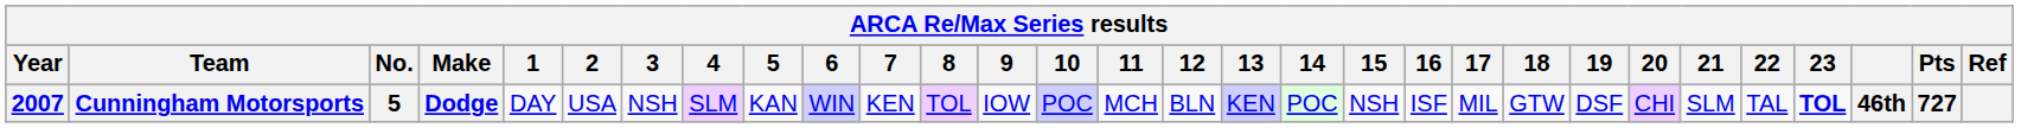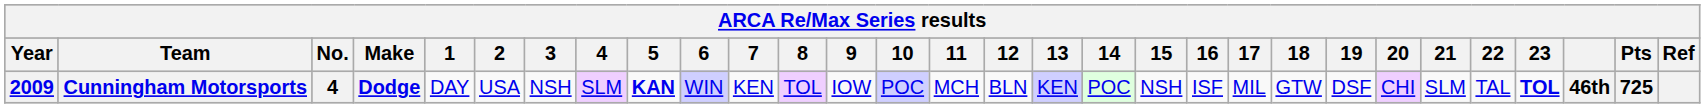 <table class="wikitable" style="text-align:center; font-size:75%">
 <tr>
 <th colspan=30><a href='#'>ARCA Re/Max Series</a> results</th>
 </tr>
 <tr>
 <th>Year</th>
 <th>Team</th>
 <th>No.</th>
 <th>Make</th>
 <th>1</th>
 <th>2</th>
 <th>3</th>
 <th>4</th>
 <th>5</th>
 <th>6</th>
 <th>7</th>
 <th>8</th>
 <th>9</th>
 <th>10</th>
 <th>11</th>
 <th>12</th>
 <th>13</th>
 <th>14</th>
 <th>15</th>
 <th>16</th>
 <th>17</th>
 <th>18</th>
 <th>19</th>
 <th>20</th>
 <th>21</th>
 <th>22</th>
 <th>23</th>
 <th></th>
 <th>Pts</th>
 <th>Ref</th>
 </tr>
 <tr>
-<th><a href='#'>2007</a></th>
+<th><a href='#'>2009</a></th>
 <th><a href='#'>Cunningham Motorsports</a></th>
-<th>5</th>
+<th>4</th>
 <th><a href='#'>Dodge</a></th>
 <td><a href='#'>DAY</a></td>
 <td><a href='#'>USA</a></td>
 <td><a href='#'>NSH</a></td>
 <td style="background:#EFCFFF;"><a href='#'>SLM</a><br></td>
-<td><a href='#'>KAN</a></td>
+<td><strong><a href='#'>KAN</a></strong></td>
 <td style="background:#CFCFFF;"><a href='#'>WIN</a><br></td>
 <td><a href='#'>KEN</a></td>
 <td style="background:#EFCFFF;"><a href='#'>TOL</a><br></td>
 <td><a href='#'>IOW</a></td>
 <td style="background:#CFCFFF;"><a href='#'>POC</a><br></td>
 <td><a href='#'>MCH</a></td>
 <td><a href='#'>BLN</a></td>
 <td style="background:#CFCFFF;"><a href='#'>KEN</a><br></td>
 <td style="background:#DFFFDF;"><a href='#'>POC</a><br></td>
 <td><a href='#'>NSH</a></td>
 <td><a href='#'>ISF</a></td>
 <td><a href='#'>MIL</a></td>
 <td><a href='#'>GTW</a></td>
 <td><a href='#'>DSF</a></td>
 <td style="background:#EFCFFF;"><a href='#'>CHI</a><br></td>
 <td><a href='#'>SLM</a></td>
 <td><a href='#'>TAL</a></td>
 <td><strong><a href='#'>TOL</a></strong></td>
 <th>46th</th>
-<th>727</th>
+<th>725</th>
 <th></th>
 </tr>
 </table>
